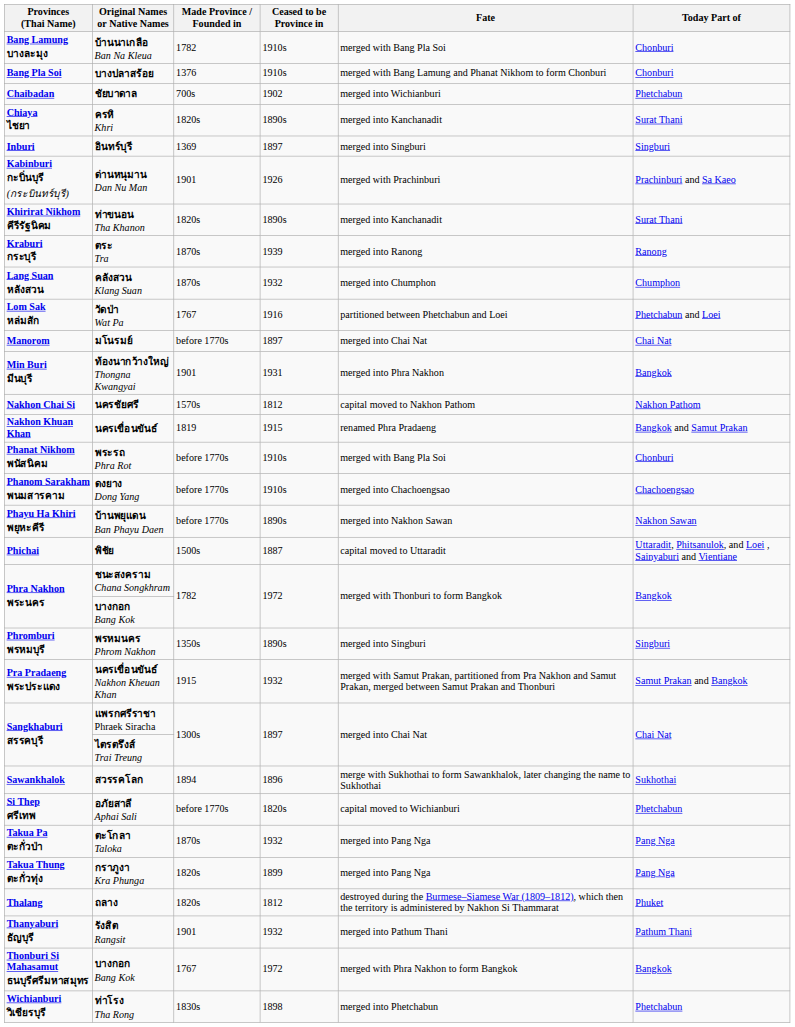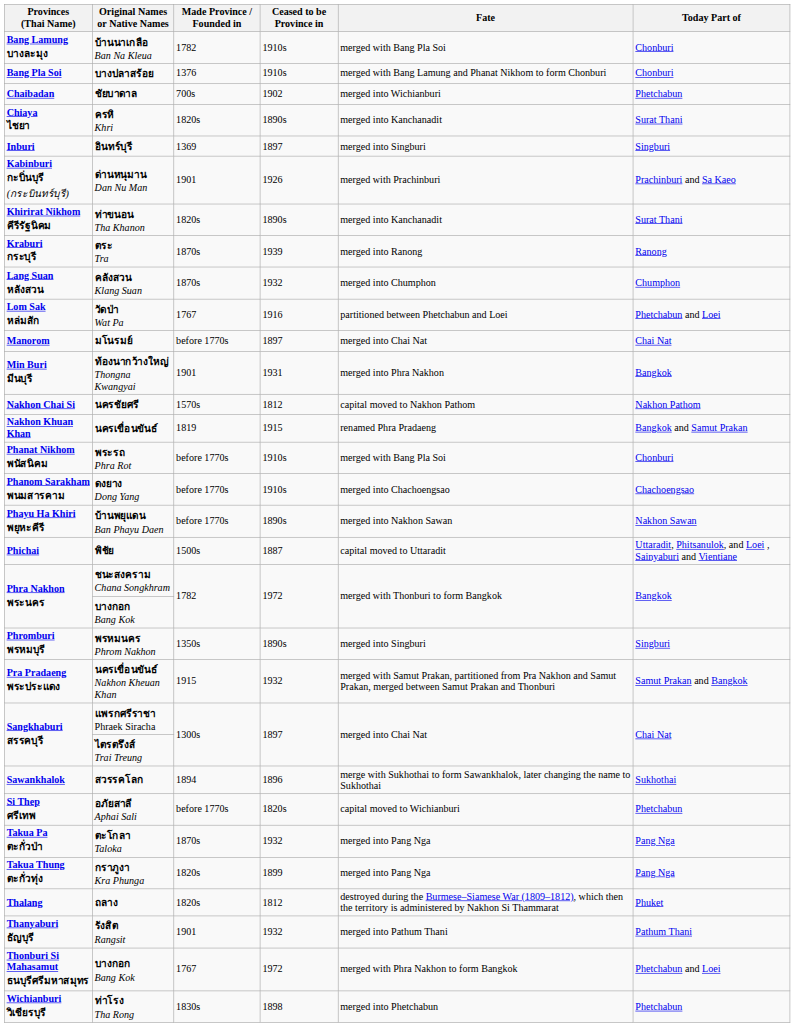 <table class="wikitable sortable">
 <tr>
 <th>Provinces<br><strong>(Thai Name)</strong></th>
 <th>Original Names<br>or Native Names</th>
 <th>Made Province / Founded in</th>
 <th>Ceased to be Province in</th>
 <th>Fate</th>
 <th>Today Part of</th>
 </tr>
 <tr>
 <td><a href='#'><strong>Bang Lamung</strong></a><br><strong>บางละมุง</strong></td>
 <td><strong>บ้านนาเกลือ</strong><br><em>Ban Na Kleua</em></td>
 <td>1782</td>
 <td>1910s</td>
 <td>merged with Bang Pla Soi</td>
 <td><a href='#'>Chonburi</a> </td>
 </tr>
 <tr>
 <td><a href='#'><strong>Bang Pla Soi</strong></a></td>
 <td><strong>บางปลาสร้อย</strong></td>
 <td>1376</td>
 <td>1910s</td>
 <td>merged with Bang Lamung and Phanat Nikhom to form Chonburi</td>
 <td><a href='#'>Chonburi</a> </td>
 </tr>
 <tr>
 <td><a href='#'><strong>Chaibadan</strong></a></td>
 <td><strong>ชัยบาดาล</strong></td>
 <td>700s</td>
 <td>1902</td>
 <td>merged into Wichianburi</td>
 <td><a href='#'>Phetchabun</a> </td>
 </tr>
 <tr>
 <td><a href='#'><strong>Chiaya</strong></a><br><strong>ไชยา</strong></td>
 <td><strong>ครหิ</strong><br><em>Khri</em></td>
 <td>1820s</td>
 <td>1890s</td>
 <td>merged into Kanchanadit</td>
 <td><a href='#'>Surat Thani</a> </td>
 </tr>
 <tr>
 <td><a href='#'><strong>Inburi</strong></a></td>
 <td><strong>อินทร์บุรี</strong></td>
 <td>1369</td>
 <td>1897</td>
 <td>merged into Singburi</td>
 <td><a href='#'>Singburi</a> </td>
 </tr>
 <tr>
 <td><a href='#'><strong>Kabinburi</strong></a><br><strong>กะบิ่นบุรี</strong><br><em>(กระบินทร์บุรี)</em></td>
 <td><strong>ด่านหนุมาน</strong><br><em>Dan Nu Man</em></td>
 <td>1901</td>
 <td>1926</td>
 <td>merged with Prachinburi</td>
 <td><a href='#'>Prachinburi</a> and <a href='#'>Sa Kaeo</a> </td>
 </tr>
 <tr>
 <td><a href='#'><strong>Khirirat Nikhom</strong></a><br><strong>คีรีรัฐนิคม</strong></td>
 <td><strong>ท่าขนอน</strong><br><em>Tha Khanon</em></td>
 <td>1820s</td>
 <td>1890s</td>
 <td>merged into Kanchanadit</td>
 <td><a href='#'>Surat Thani</a> </td>
 </tr>
 <tr>
 <td><a href='#'><strong>Kraburi</strong></a><br><strong>กระบุรี</strong></td>
 <td><strong>ตระ</strong><br><em>Tra</em></td>
 <td>1870s</td>
 <td>1939</td>
 <td>merged into Ranong</td>
 <td><a href='#'>Ranong</a> </td>
 </tr>
 <tr>
 <td><a href='#'><strong>Lang Suan</strong></a><br><strong>หลังสวน</strong></td>
 <td><strong>คลังสวน</strong><br><em>Klang Suan</em></td>
 <td>1870s</td>
 <td>1932</td>
 <td>merged into Chumphon</td>
 <td><a href='#'>Chumphon</a> </td>
 </tr>
 <tr>
 <td><a href='#'><strong>Lom Sak</strong></a><br><strong>หล่มสัก</strong></td>
 <td><strong>วัดป่า</strong><br><em>Wat Pa</em></td>
 <td>1767</td>
 <td>1916</td>
 <td>partitioned between Phetchabun and Loei</td>
 <td><a href='#'>Phetchabun</a> and <a href='#'>Loei</a> </td>
 </tr>
 <tr>
 <td><a href='#'><strong>Manorom</strong></a></td>
 <td><strong>มโนรมย์</strong></td>
 <td>before 1770s</td>
 <td>1897</td>
 <td>merged into Chai Nat</td>
 <td><a href='#'>Chai Nat</a> </td>
 </tr>
 <tr>
 <td><a href='#'><strong>Min Buri</strong></a><br><strong>มีนบุรี</strong></td>
 <td><strong>ท้องนากว้างใหญ่</strong><br><em>Thongna Kwangyai</em></td>
 <td>1901</td>
 <td>1931</td>
 <td>merged into Phra Nakhon</td>
 <td><a href='#'>Bangkok</a> </td>
 </tr>
 <tr>
 <td><a href='#'><strong>Nakhon Chai Si</strong></a></td>
 <td><strong>นครชัยศรี</strong></td>
 <td>1570s</td>
 <td>1812</td>
 <td>capital moved to Nakhon Pathom</td>
 <td><a href='#'>Nakhon Pathom</a> </td>
 </tr>
 <tr>
 <td><a href='#'><strong>Nakhon Khuan Khan</strong></a></td>
 <td><strong>นครเขื่อนขันธ์</strong></td>
 <td>1819</td>
 <td>1915</td>
 <td>renamed Phra Pradaeng</td>
 <td><a href='#'>Bangkok</a> and <a href='#'>Samut Prakan</a> </td>
 </tr>
 <tr>
 <td><a href='#'><strong>Phanat Nikhom</strong></a><br><strong>พนัสนิคม</strong></td>
 <td><strong>พระรถ</strong><br><em>Phra Rot</em></td>
 <td>before 1770s</td>
 <td>1910s</td>
 <td>merged with Bang Pla Soi</td>
 <td><a href='#'>Chonburi</a> </td>
 </tr>
 <tr>
 <td><a href='#'><strong>Phanom Sarakham</strong></a><br><strong>พนมสารคาม</strong></td>
 <td><strong>ดงยาง</strong><br><em>Dong Yang</em></td>
 <td>before 1770s</td>
 <td>1910s</td>
 <td>merged into Chachoengsao</td>
 <td><a href='#'>Chachoengsao</a> </td>
 </tr>
 <tr>
 <td><a href='#'><strong>Phayu Ha Khiri</strong></a><br><strong>พยุหะคีรี</strong></td>
 <td><strong>บ้านพยุแดน</strong><br><em>Ban Phayu Daen</em></td>
 <td>before 1770s</td>
 <td>1890s</td>
 <td>merged into Nakhon Sawan</td>
 <td><a href='#'>Nakhon Sawan</a> </td>
 </tr>
 <tr>
 <td><a href='#'><strong>Phichai</strong></a></td>
 <td><strong>พิชัย</strong></td>
 <td>1500s</td>
 <td>1887</td>
 <td>capital moved to Uttaradit</td>
 <td><a href='#'>Uttaradit</a>, <a href='#'>Phitsanulok</a>, and <a href='#'>Loei</a> , <a href='#'>Sainyaburi</a> and <a href='#'>Vientiane</a> </td>
 </tr>
 <tr>
 <td rowspan="2"><a href='#'><strong>Phra Nakhon</strong></a><br><strong>พระนคร</strong></td>
 <td><strong>ชนะสงคราม</strong><br><em>Chana Songkhram</em></td>
 <td rowspan="2">1782</td>
 <td rowspan="2">1972</td>
 <td rowspan="2">merged with Thonburi to form Bangkok</td>
 <td rowspan="2"><a href='#'>Bangkok</a> </td>
 </tr>
 <tr>
 <td><strong>บางกอก </strong><br><em>Bang Kok</em></td>
 </tr>
 <tr>
 <td><a href='#'><strong>Phromburi</strong></a><br><strong>พรหมบุรี</strong></td>
 <td><strong>พรหมนคร</strong><br><em>Phrom Nakhon</em></td>
 <td>1350s</td>
 <td>1890s</td>
 <td>merged into Singburi</td>
 <td><a href='#'>Singburi</a> </td>
 </tr>
 <tr>
 <td><a href='#'><strong>Pra Pradaeng</strong></a><br><strong>พระประแดง</strong></td>
 <td><strong>นครเขื่อนขันธ์</strong><br><em>Nakhon Kheuan Khan</em></td>
 <td>1915</td>
 <td>1932</td>
 <td>merged with Samut Prakan, partitioned from Pra Nakhon and Samut Prakan, merged between Samut Prakan and Thonburi</td>
 <td><a href='#'>Samut Prakan</a> and <a href='#'>Bangkok</a> </td>
 </tr>
 <tr>
 <td rowspan="2"><a href='#'><strong>Sangkhaburi</strong></a><br><strong>สรรคบุรี</strong></td>
 <td><strong>แพรกศรีราชา</strong><br>Phraek Siracha</td>
 <td rowspan="2">1300s</td>
 <td rowspan="2">1897</td>
 <td rowspan="2">merged into Chai Nat</td>
 <td rowspan="2"><a href='#'>Chai Nat</a> </td>
 </tr>
 <tr>
 <td><strong>ไตรตรึงส์</strong><br><em>Trai Treung</em></td>
 </tr>
 <tr>
 <td><a href='#'><strong>Sawankhalok</strong></a></td>
 <td><strong>สวรรคโลก</strong></td>
 <td>1894</td>
 <td>1896</td>
 <td>merge with Sukhothai to form Sawankhalok, later changing the name to Sukhothai</td>
 <td><a href='#'>Sukhothai</a> </td>
 </tr>
 <tr>
 <td><a href='#'><strong>Si Thep</strong></a><br><strong>ศรีเทพ</strong></td>
 <td><strong>อภัยสาลี</strong><br><em>Aphai Sali</em></td>
 <td>before 1770s</td>
 <td>1820s</td>
 <td>capital moved to Wichianburi</td>
 <td><a href='#'>Phetchabun</a> </td>
 </tr>
 <tr>
 <td><a href='#'><strong>Takua Pa</strong></a><br><strong>ตะกั่วป่า</strong></td>
 <td><strong>ตะโกลา</strong><br><em>Taloka</em></td>
 <td>1870s</td>
 <td>1932</td>
 <td>merged into Pang Nga</td>
 <td><a href='#'>Pang Nga</a> </td>
 </tr>
 <tr>
 <td><a href='#'><strong>Takua Thung</strong></a><br><strong>ตะกั่วทุ่ง</strong></td>
 <td><strong>กราภูงา</strong><br><em>Kra Phunga</em></td>
 <td>1820s</td>
 <td>1899</td>
 <td>merged into Pang Nga</td>
 <td><a href='#'>Pang Nga</a> </td>
 </tr>
 <tr>
 <td><a href='#'><strong>Thalang</strong></a></td>
 <td><strong>ถลาง</strong></td>
 <td>1820s</td>
 <td>1812</td>
 <td>destroyed during the <a href='#'>Burmese–Siamese War (1809–1812)</a>, which then the territory is administered by Nakhon Si Thammarat</td>
 <td><a href='#'>Phuket</a> </td>
 </tr>
 <tr>
 <td><a href='#'><strong>Thanyaburi</strong></a><br><strong>ธัญบุรี</strong></td>
 <td><strong>รังสิต</strong><br><em>Rangsit</em></td>
 <td>1901</td>
 <td>1932</td>
 <td>merged into Pathum Thani</td>
 <td><a href='#'>Pathum Thani</a> </td>
 </tr>
 <tr>
 <td><strong><a href='#'>Thonburi Si Mahasamut</a></strong><br><strong>ธนบุรีศรีมหาสมุทร</strong></td>
 <td><strong>บางกอก </strong><br><em>Bang Kok</em></td>
 <td>1767</td>
 <td>1972</td>
 <td>merged with Phra Nakhon to form Bangkok</td>
-<td><a href='#'>Bangkok</a> </td>
+<td><a href='#'>Phetchabun</a> and <a href='#'>Loei</a> </td>
 </tr>
 <tr>
 <td><a href='#'><strong>Wichianburi</strong></a><br><strong>วิเชียรบุรี</strong></td>
 <td><strong>ท่าโรง</strong><br><em>Tha Rong</em></td>
 <td>1830s</td>
 <td>1898</td>
 <td>merged into Phetchabun</td>
 <td><a href='#'>Phetchabun</a> </td>
 </tr>
 </table>
